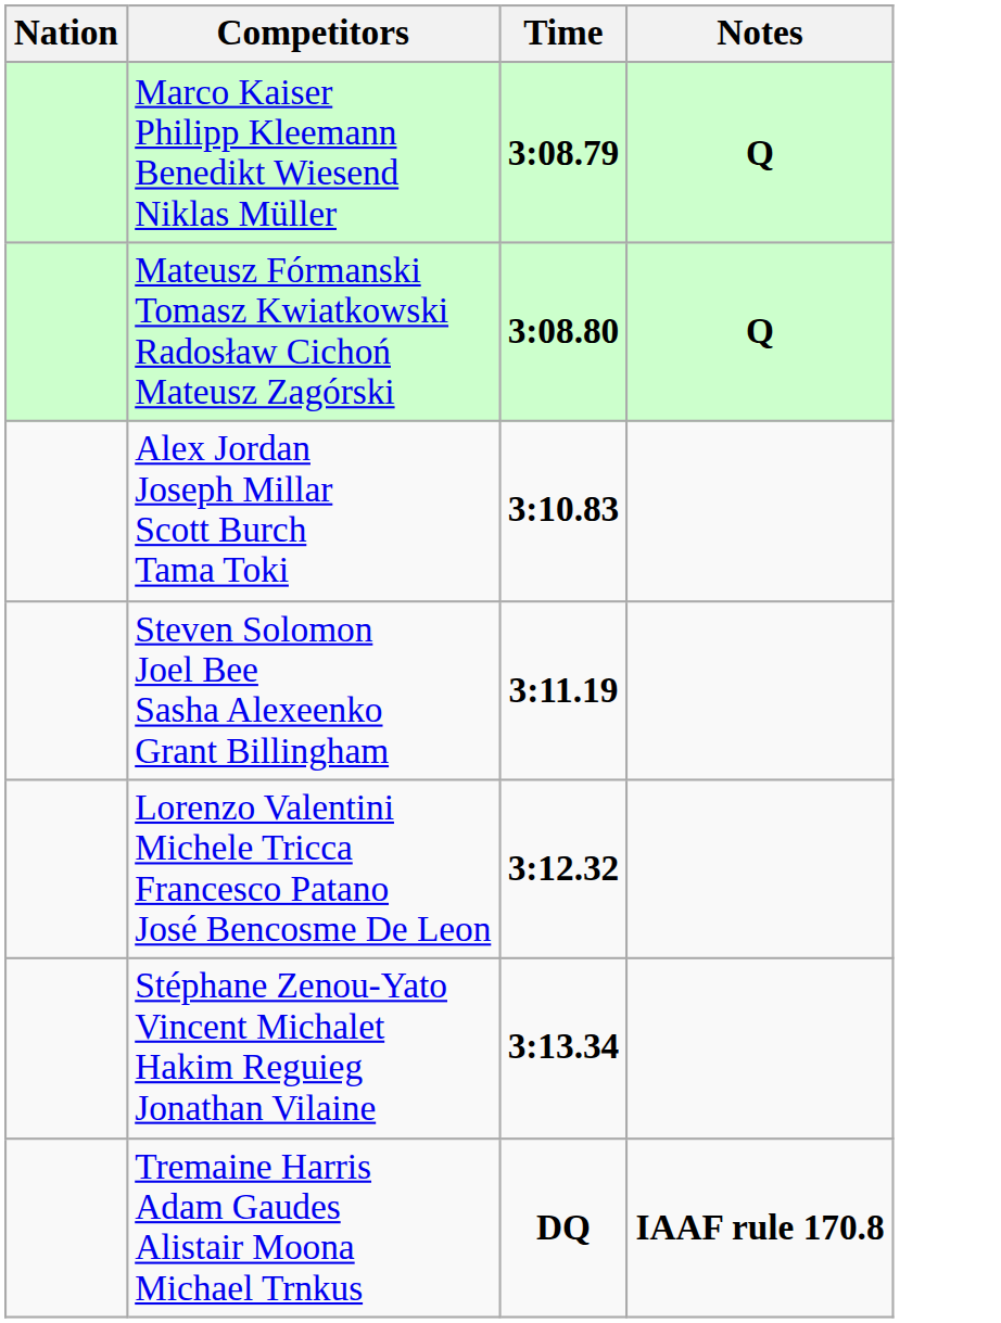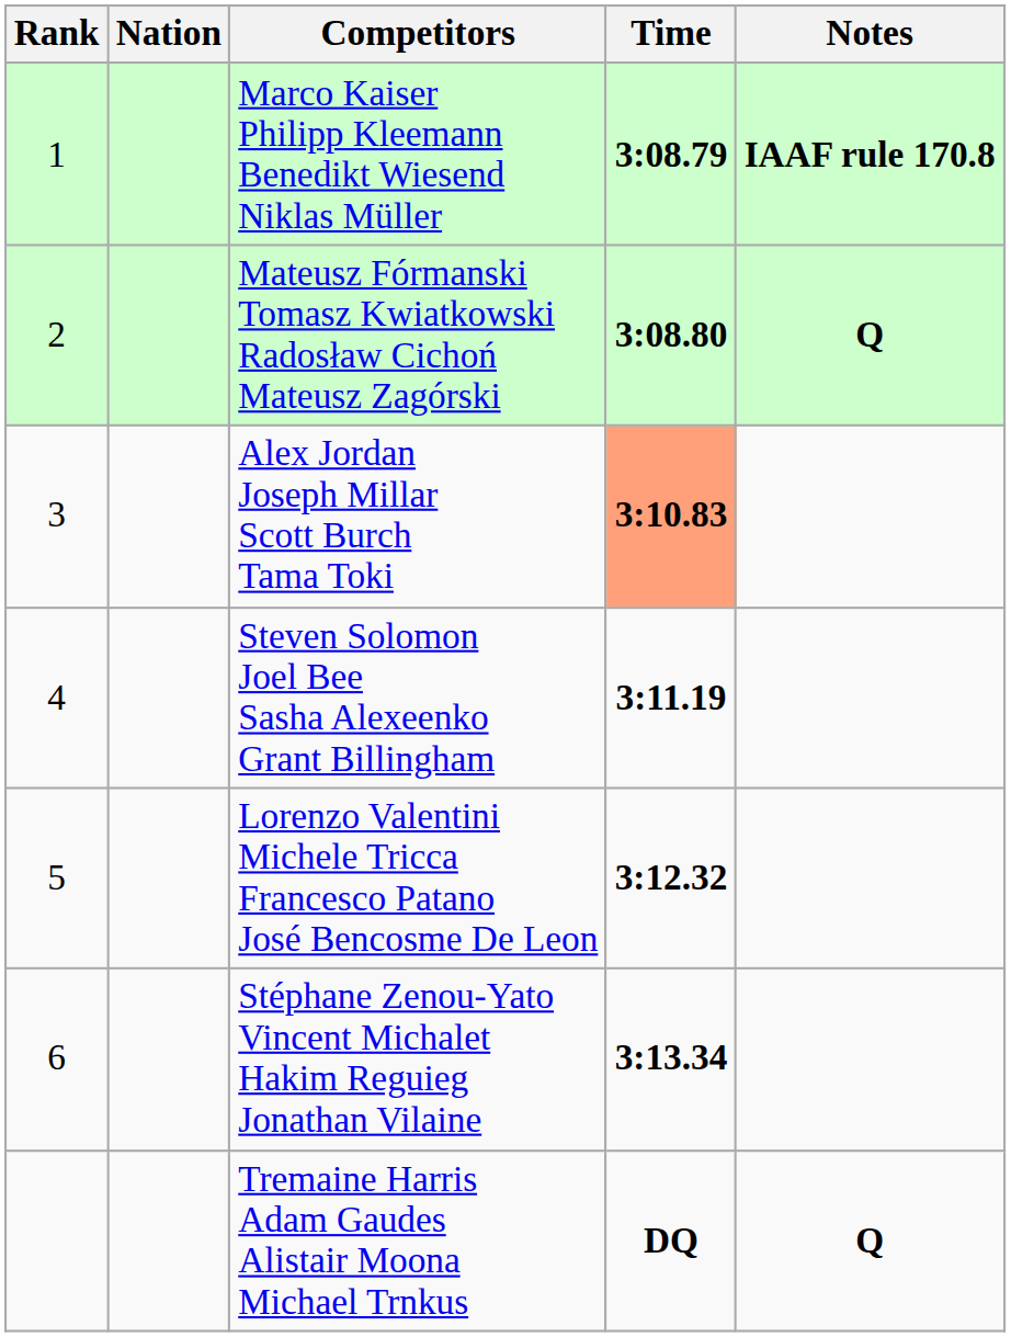 <table class="wikitable sortable" style="text-align:center">
 <tr>
+<th>Rank</th>
 <th>Nation</th>
 <th>Competitors</th>
 <th>Time</th>
 <th>Notes</th>
 </tr>
 <tr bgcolor=ccffcc>
+<td>1</td>
 <td align=left></td>
 <td align=left><a href='#'>Marco Kaiser</a><br><a href='#'>Philipp Kleemann</a><br><a href='#'>Benedikt Wiesend</a><br><a href='#'>Niklas Müller</a></td>
 <td><strong>3:08.79</strong></td>
-<td><strong>Q</strong></td>
+<td><strong>IAAF rule 170.8</strong></td>
 </tr>
 <tr bgcolor=ccffcc>
+<td>2</td>
 <td align=left></td>
 <td align=left><a href='#'>Mateusz Fórmanski</a><br><a href='#'>Tomasz Kwiatkowski</a><br><a href='#'>Radosław Cichoń</a><br><a href='#'>Mateusz Zagórski</a></td>
 <td><strong>3:08.80</strong></td>
 <td><strong>Q</strong></td>
 </tr>
 <tr>
+<td>3</td>
 <td align=left></td>
 <td align=left><a href='#'>Alex Jordan</a><br><a href='#'>Joseph Millar</a><br><a href='#'>Scott Burch</a><br><a href='#'>Tama Toki</a></td>
-<td><strong>3:10.83</strong></td>
+<td style="background: lightsalmon;"><strong>3:10.83</strong></td>
 <td></td>
 </tr>
 <tr>
+<td>4</td>
 <td align=left></td>
 <td align=left><a href='#'>Steven Solomon</a><br><a href='#'>Joel Bee</a><br><a href='#'>Sasha Alexeenko</a><br><a href='#'>Grant Billingham</a></td>
 <td><strong>3:11.19</strong></td>
 <td></td>
 </tr>
 <tr>
+<td>5</td>
 <td align=left></td>
 <td align=left><a href='#'>Lorenzo Valentini</a><br><a href='#'>Michele Tricca</a><br><a href='#'>Francesco Patano</a><br><a href='#'>José Bencosme De Leon</a></td>
 <td><strong>3:12.32</strong></td>
 <td></td>
 </tr>
 <tr>
+<td>6</td>
 <td align=left></td>
 <td align=left><a href='#'>Stéphane Zenou-Yato</a><br><a href='#'>Vincent Michalet</a><br><a href='#'>Hakim Reguieg</a><br><a href='#'>Jonathan Vilaine</a></td>
 <td><strong>3:13.34</strong></td>
 <td></td>
 </tr>
 <tr>
+<td></td>
 <td align=left></td>
 <td align=left><a href='#'>Tremaine Harris</a><br><a href='#'>Adam Gaudes</a><br><a href='#'>Alistair Moona</a><br><a href='#'>Michael Trnkus</a></td>
 <td><strong>DQ</strong></td>
-<td><strong>IAAF rule 170.8</strong></td>
+<td><strong>Q</strong></td>
 </tr>
 </table>
